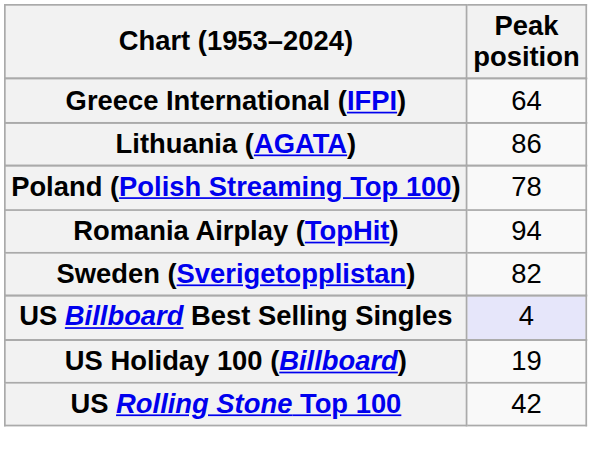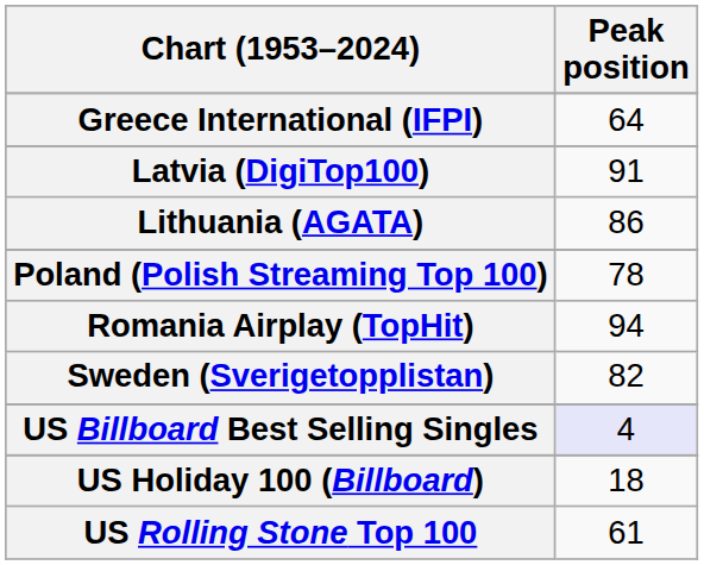 <table class="wikitable sortable plainrowheaders" style="text-align:center">
 <tr>
 <th scope="col">Chart (1953–2024)</th>
 <th scope="col">Peak<br>position</th>
 </tr>
 <tr>
 </tr>
 <tr>
 </tr>
 <tr>
 </tr>
 <tr>
 </tr>
 <tr>
 </tr>
 <tr>
 <th scope="row">Greece International (<a href='#'>IFPI</a>)</th>
 <td>64</td>
 </tr>
 <tr>
+</tr>
+<tr>
+<th scope="row">Latvia (<a href='#'>DigiTop100</a>)</th>
+<td>91</td>
 </tr>
 <tr>
 <th scope="row">Lithuania (<a href='#'>AGATA</a>)</th>
 <td>86</td>
 </tr>
 <tr>
 </tr>
 <tr>
 <th scope="row">Poland (<a href='#'>Polish Streaming Top 100</a>)</th>
 <td>78</td>
 </tr>
 <tr>
 <th scope="row">Romania Airplay (<a href='#'>TopHit</a>)</th>
 <td>94</td>
 </tr>
 <tr>
 <th scope="row">Sweden (<a href='#'>Sverigetopplistan</a>)</th>
 <td>82</td>
 </tr>
 <tr>
 </tr>
 <tr>
 </tr>
 <tr>
 </tr>
 <tr>
 <th scope="row">US <a href='#'><em>Billboard</em></a> Best Selling Singles</th>
 <td style="background: lavender;">4</td>
 </tr>
 <tr>
 </tr>
 <tr>
 <th scope="row">US Holiday 100 (<em><a href='#'>Billboard</a></em>)</th>
-<td>19</td>
+<td>18</td>
 </tr>
 <tr>
 <th scope="row">US <a href='#'><em>Rolling Stone</em> Top 100</a></th>
-<td>42</td>
+<td>61</td>
 </tr>
 </table>
